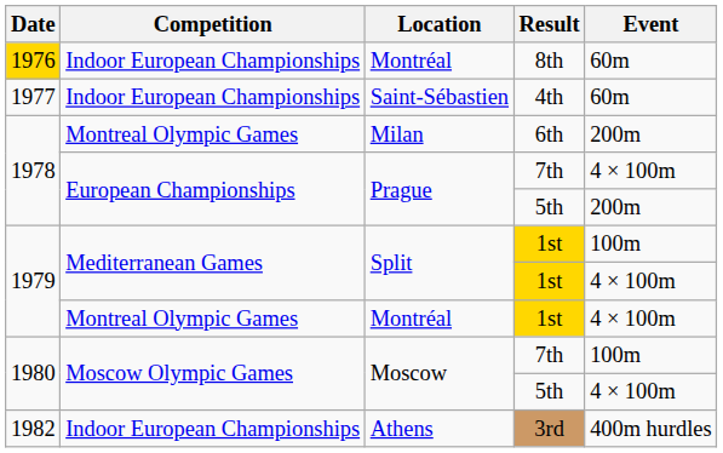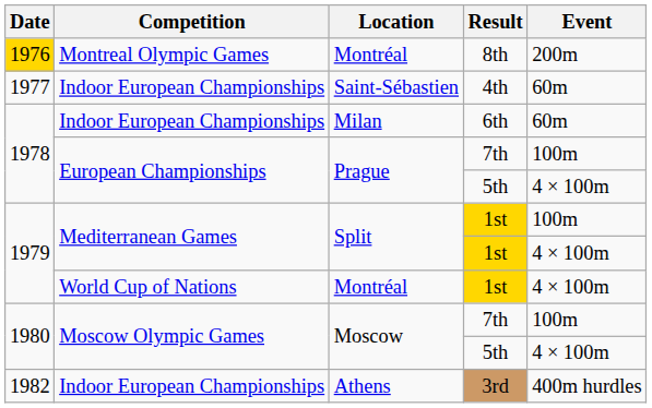 <table class="wikitable" style="border-collapse: collapse; font-size: 95%;">
 <tr>
 <th scope=col>Date</th>
 <th scope=col>Competition</th>
 <th scope=col>Location</th>
 <th scope=col>Result</th>
 <th scope=col>Event</th>
 </tr>
 <tr>
 <td style="background: gold;">1976</td>
-<td><a href='#'>Indoor European Championships</a></td>
+<td><a href='#'>Montreal Olympic Games</a></td>
 <td><a href='#'>Montréal</a></td>
 <td align="center">8th</td>
-<td>60m</td>
+<td>200m</td>
 </tr>
 <tr>
 <td>1977</td>
 <td><a href='#'>Indoor European Championships</a></td>
 <td><a href='#'>Saint-Sébastien</a></td>
 <td align="center">4th</td>
 <td>60m</td>
 </tr>
 <tr>
 <td rowspan=3>1978</td>
-<td><a href='#'>Montreal Olympic Games</a></td>
+<td><a href='#'>Indoor European Championships</a></td>
 <td><a href='#'>Milan</a></td>
 <td align="center">6th</td>
-<td>200m</td>
+<td>60m</td>
 </tr>
 <tr>
 <td rowspan=2><a href='#'>European Championships</a></td>
 <td rowspan=2><a href='#'>Prague</a></td>
 <td align="center">7th</td>
-<td>4 × 100m</td>
+<td>100m</td>
 </tr>
 <tr>
 <td align="center">5th</td>
-<td>200m</td>
+<td>4 × 100m</td>
 </tr>
 <tr>
 <td rowspan=3>1979</td>
 <td rowspan=2><a href='#'>Mediterranean Games</a></td>
 <td rowspan=2><a href='#'>Split</a></td>
 <td align="center" bgcolor=gold>1st</td>
 <td>100m</td>
 </tr>
 <tr>
 <td align="center" bgcolor=gold>1st</td>
 <td>4 × 100m</td>
 </tr>
 <tr>
-<td><a href='#'>Montreal Olympic Games</a></td>
+<td><a href='#'>World Cup of Nations</a></td>
 <td><a href='#'>Montréal</a></td>
 <td align="center" bgcolor=gold>1st</td>
 <td>4 × 100m</td>
 </tr>
 <tr>
 <td rowspan=2>1980</td>
 <td rowspan=2><a href='#'>Moscow Olympic Games</a></td>
 <td rowspan=2>Moscow</td>
 <td align="center">7th</td>
 <td>100m</td>
 </tr>
 <tr>
 <td align="center">5th</td>
 <td>4 × 100m</td>
 </tr>
 <tr>
 <td>1982</td>
 <td><a href='#'>Indoor European Championships</a></td>
 <td><a href='#'>Athens</a></td>
 <td bgcolor="cc9966" align="center">3rd</td>
 <td>400m hurdles</td>
 </tr>
 </table>
